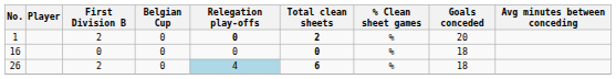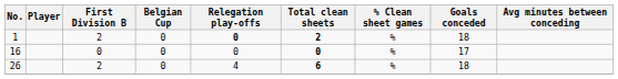 <table class="wikitable sortable alternance"  style="text-align:center">
 <tr>
 <th><strong>No.</strong></th>
 <th><strong>Player</strong></th>
 <th>First Division B</th>
 <th>Belgian Cup</th>
 <th>Relegation play-offs</th>
 <th>Total clean sheets</th>
 <th>% Clean sheet games</th>
 <th>Goals conceded</th>
 <th>Avg minutes between conceding</th>
 </tr>
 <tr>
 <td>1</td>
 <td align=left> </td>
 <td>2</td>
 <td>0</td>
 <td><strong>0</strong></td>
 <td><strong>2</strong></td>
 <td> %</td>
-<td>20</td>
+<td>18</td>
 <td></td>
 </tr>
 <tr>
 <td>16</td>
 <td align=left> </td>
 <td>0</td>
 <td>0</td>
 <td>0</td>
 <td><strong>0</strong></td>
 <td> %</td>
-<td>18</td>
+<td>17</td>
 <td></td>
 </tr>
 <tr>
 <td>26</td>
 <td align=left> </td>
 <td>2</td>
 <td>0</td>
-<td style="background: lightblue;">4</td>
+<td>4</td>
 <td><strong>6</strong></td>
 <td> %</td>
 <td>18</td>
 <td></td>
 </tr>
 <tr>
 </tr>
 </table>
